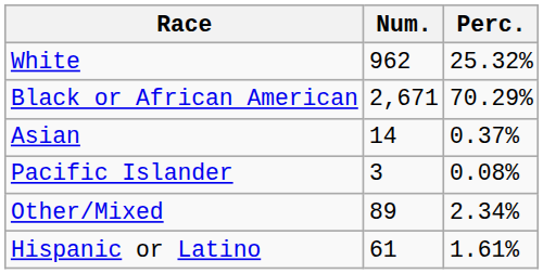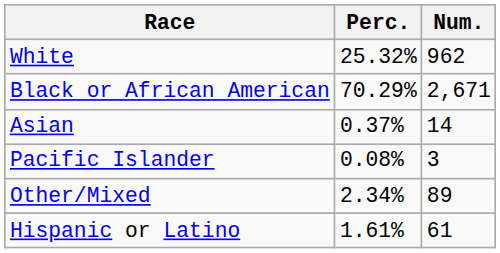 <table class="wikitable">
 <tr>
 <th>Race</th>
+<th>Perc.</th>
 <th>Num.</th>
-<th>Perc.</th>
 </tr>
 <tr>
 <td><a href='#'>White</a></td>
+<td>25.32%</td>
 <td>962</td>
-<td>25.32%</td>
 </tr>
 <tr>
 <td><a href='#'>Black or African American</a></td>
+<td>70.29%</td>
 <td>2,671</td>
-<td>70.29%</td>
 </tr>
 <tr>
 <td><a href='#'>Asian</a></td>
+<td>0.37%</td>
 <td>14</td>
-<td>0.37%</td>
 </tr>
 <tr>
 <td><a href='#'>Pacific Islander</a></td>
+<td>0.08%</td>
 <td>3</td>
-<td>0.08%</td>
 </tr>
 <tr>
 <td><a href='#'>Other/Mixed</a></td>
+<td>2.34%</td>
 <td>89</td>
-<td>2.34%</td>
 </tr>
 <tr>
 <td><a href='#'>Hispanic</a> or <a href='#'>Latino</a></td>
+<td>1.61%</td>
 <td>61</td>
-<td>1.61%</td>
 </tr>
 </table>
